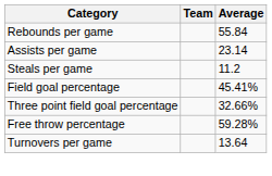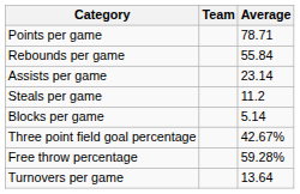 <table class="wikitable">
 <tr>
 <th>Category</th>
 <th>Team</th>
 <th>Average</th>
+</tr>
+<tr>
+<td>Points per game</td>
+<td></td>
+<td>78.71</td>
 </tr>
 <tr>
 <td>Rebounds per game</td>
 <td></td>
 <td>55.84</td>
 </tr>
 <tr>
 <td>Assists per game</td>
 <td></td>
 <td>23.14</td>
 </tr>
 <tr>
 <td>Steals per game</td>
 <td></td>
 <td>11.2</td>
 </tr>
 <tr>
-<td>Field goal percentage</td>
+<td>Blocks per game</td>
 <td></td>
-<td>45.41%</td>
+<td>5.14</td>
 </tr>
 <tr>
 <td>Three point field goal percentage</td>
 <td></td>
-<td>32.66%</td>
+<td>42.67%</td>
 </tr>
 <tr>
 <td>Free throw percentage</td>
 <td></td>
 <td>59.28%</td>
 </tr>
 <tr>
 <td>Turnovers per game</td>
 <td></td>
 <td>13.64</td>
 </tr>
 </table>
